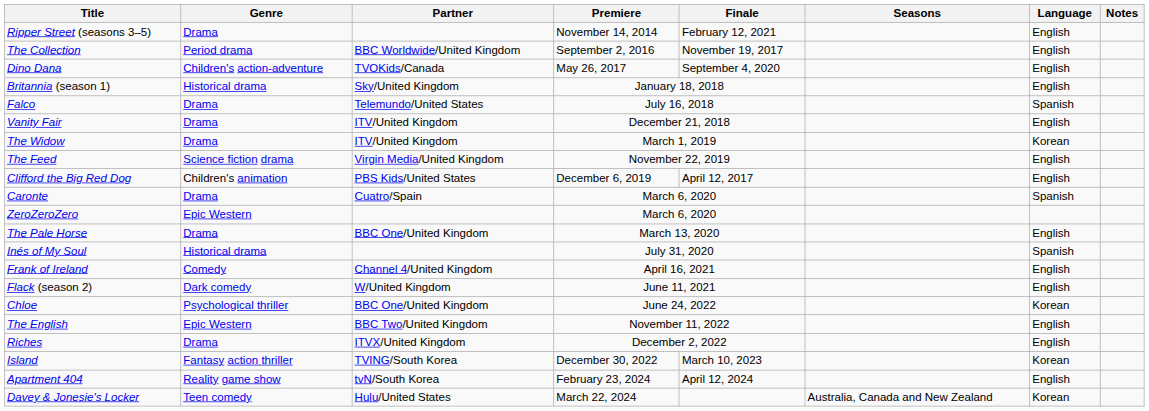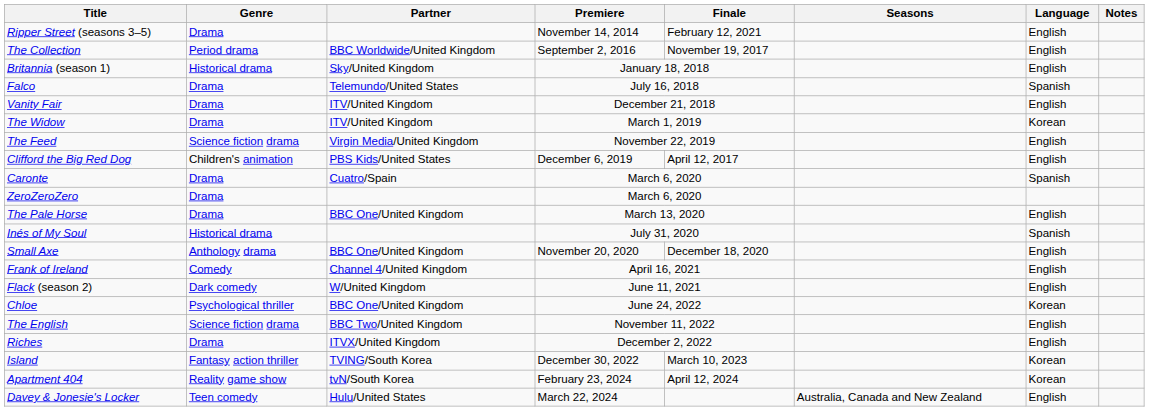 <table class="wikitable sortable" style="width:100%;">
 <tr>
 <th>Title</th>
 <th>Genre</th>
 <th>Partner</th>
 <th>Premiere</th>
 <th>Finale</th>
 <th>Seasons</th>
 <th>Language</th>
 <th>Notes</th>
 </tr>
 <tr>
 <td><em><a href='#'>Ripper Street</a></em> (seasons 3–5)</td>
 <td><a href='#'>Drama</a></td>
 <td></td>
 <td>November 14, 2014</td>
 <td>February 12, 2021</td>
 <td></td>
 <td>English</td>
 <td></td>
 </tr>
 <tr>
 <td><em><a href='#'>The Collection</a></em></td>
 <td><a href='#'>Period drama</a></td>
 <td><a href='#'>BBC Worldwide</a>/United Kingdom</td>
 <td>September 2, 2016</td>
 <td>November 19, 2017</td>
-<td></td>
-<td>English</td>
-<td></td>
-</tr>
-<tr>
-<td><em><a href='#'>Dino Dana</a></em></td>
-<td><a href='#'>Children's</a> <a href='#'>action-adventure</a></td>
-<td><a href='#'>TVOKids</a>/Canada</td>
-<td>May 26, 2017</td>
-<td>September 4, 2020</td>
 <td></td>
 <td>English</td>
 <td></td>
 </tr>
 <tr>
 <td><em><a href='#'>Britannia</a></em> (season 1)</td>
 <td><a href='#'>Historical drama</a></td>
 <td><a href='#'>Sky</a>/United Kingdom</td>
 <td colspan="2" style="text-align:center">January 18, 2018</td>
 <td></td>
 <td>English</td>
 <td></td>
 </tr>
 <tr>
 <td><em><a href='#'>Falco</a></em></td>
 <td><a href='#'>Drama</a></td>
 <td><a href='#'>Telemundo</a>/United States</td>
 <td colspan="2" style="text-align:center">July 16, 2018</td>
 <td></td>
 <td>Spanish</td>
 <td></td>
 </tr>
 <tr>
 <td><em><a href='#'>Vanity Fair</a></em></td>
 <td><a href='#'>Drama</a></td>
 <td><a href='#'>ITV</a>/United Kingdom</td>
 <td colspan="2" style="text-align:center">December 21, 2018</td>
 <td></td>
 <td>English</td>
 <td></td>
 </tr>
 <tr>
 <td><em><a href='#'>The Widow</a></em></td>
 <td><a href='#'>Drama</a></td>
 <td><a href='#'>ITV</a>/United Kingdom</td>
 <td colspan="2" style="text-align:center">March 1, 2019</td>
 <td></td>
 <td>Korean</td>
 <td></td>
 </tr>
 <tr>
 <td><em><a href='#'>The Feed</a></em></td>
 <td><a href='#'>Science fiction</a> <a href='#'>drama</a></td>
 <td><a href='#'>Virgin Media</a>/United Kingdom</td>
 <td colspan="2" style="text-align:center">November 22, 2019</td>
 <td></td>
 <td>English</td>
 <td></td>
 </tr>
 <tr>
 <td><em><a href='#'>Clifford the Big Red Dog</a></em></td>
 <td>Children's <a href='#'>animation</a></td>
 <td><a href='#'>PBS Kids</a>/United States</td>
 <td>December 6, 2019</td>
 <td>April 12, 2017</td>
 <td></td>
 <td>English</td>
 <td></td>
 </tr>
 <tr>
 <td><em><a href='#'>Caronte</a></em></td>
 <td><a href='#'>Drama</a></td>
 <td><a href='#'>Cuatro</a>/Spain</td>
 <td colspan="2" style="text-align:center">March 6, 2020</td>
 <td></td>
 <td>Spanish</td>
 <td></td>
 </tr>
 <tr>
 <td><em><a href='#'>ZeroZeroZero</a></em></td>
-<td><a href='#'>Epic Western</a></td>
+<td><a href='#'>Drama</a></td>
 <td></td>
 <td colspan="2" style="text-align:center">March 6, 2020</td>
 <td></td>
 <td></td>
 <td></td>
 </tr>
 <tr>
 <td><em><a href='#'>The Pale Horse</a></em></td>
 <td><a href='#'>Drama</a></td>
 <td><a href='#'>BBC One</a>/United Kingdom</td>
 <td colspan="2" style="text-align:center">March 13, 2020</td>
 <td></td>
 <td>English</td>
 <td></td>
 </tr>
 <tr>
 <td><em><a href='#'>Inés of My Soul</a></em></td>
 <td><a href='#'>Historical drama</a></td>
 <td></td>
 <td colspan="2" style="text-align:center">July 31, 2020</td>
 <td></td>
 <td>Spanish</td>
+<td></td>
+</tr>
+<tr>
+<td><em><a href='#'>Small Axe</a></em></td>
+<td><a href='#'>Anthology</a> <a href='#'>drama</a></td>
+<td><a href='#'>BBC One</a>/United Kingdom</td>
+<td>November 20, 2020</td>
+<td>December 18, 2020</td>
+<td></td>
+<td>English</td>
 <td></td>
 </tr>
 <tr>
 <td><em><a href='#'>Frank of Ireland</a></em></td>
 <td><a href='#'>Comedy</a></td>
 <td><a href='#'>Channel 4</a>/United Kingdom</td>
 <td colspan="2" style="text-align:center">April 16, 2021</td>
 <td></td>
 <td>English</td>
 <td></td>
 </tr>
 <tr>
 <td><em><a href='#'>Flack</a></em> (season 2)</td>
 <td><a href='#'>Dark comedy</a></td>
 <td><a href='#'>W</a>/United Kingdom</td>
 <td colspan="2" style="text-align:center">June 11, 2021</td>
 <td></td>
 <td>English</td>
 <td></td>
 </tr>
 <tr>
 <td><em><a href='#'>Chloe</a></em></td>
 <td><a href='#'>Psychological thriller</a></td>
 <td><a href='#'>BBC One</a>/United Kingdom</td>
 <td colspan="2" style="text-align:center">June 24, 2022</td>
 <td></td>
 <td>Korean</td>
 <td></td>
 </tr>
 <tr>
 <td><em><a href='#'>The English</a></em></td>
-<td><a href='#'>Epic Western</a></td>
+<td><a href='#'>Science fiction</a> <a href='#'>drama</a></td>
 <td><a href='#'>BBC Two</a>/United Kingdom</td>
 <td colspan="2" style="text-align:center">November 11, 2022</td>
 <td></td>
 <td>English</td>
 <td></td>
 </tr>
 <tr>
 <td><em><a href='#'>Riches</a></em></td>
 <td><a href='#'>Drama</a></td>
 <td><a href='#'>ITVX</a>/United Kingdom</td>
 <td colspan="2" style="text-align:center">December 2, 2022</td>
 <td></td>
 <td>English</td>
 <td></td>
 </tr>
 <tr>
 <td><em><a href='#'>Island</a></em></td>
 <td><a href='#'>Fantasy</a> <a href='#'>action thriller</a></td>
 <td><a href='#'>TVING</a>/South Korea</td>
 <td>December 30, 2022</td>
 <td>March 10, 2023</td>
 <td></td>
 <td>Korean</td>
 <td></td>
 </tr>
 <tr>
 <td><em><a href='#'>Apartment 404</a></em></td>
 <td><a href='#'>Reality</a> <a href='#'>game show</a></td>
 <td><a href='#'>tvN</a>/South Korea</td>
 <td>February 23, 2024</td>
 <td>April 12, 2024</td>
 <td></td>
-<td>English</td>
+<td>Korean</td>
 <td></td>
 </tr>
 <tr>
 <td><em><a href='#'>Davey & Jonesie's Locker</a></em></td>
 <td><a href='#'>Teen comedy</a></td>
 <td><a href='#'>Hulu</a>/United States</td>
 <td>March 22, 2024</td>
 <td></td>
 <td>Australia, Canada and New Zealand</td>
-<td>Korean</td>
+<td>English</td>
 <td></td>
 </tr>
 </table>
